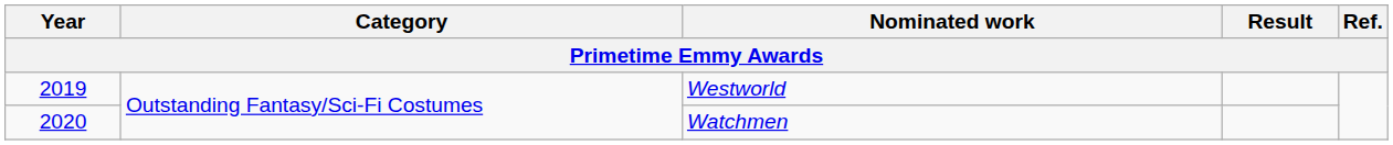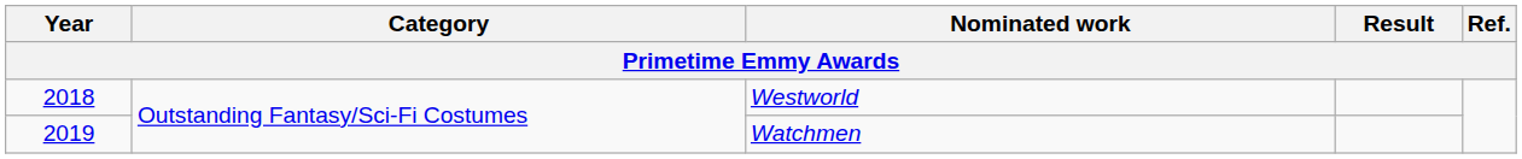 <table class=wikitable>
 <tr>
 <th scope="col" style="width:5em;">Year</th>
 <th scope="col" style="width:26em;">Category</th>
 <th scope="col" style="width:25em;">Nominated work</th>
 <th scope="col" style="width:5em;">Result</th>
 <th>Ref.</th>
 </tr>
 <tr>
 <th colspan="5"><a href='#'>Primetime Emmy Awards</a></th>
 </tr>
 <tr>
-<td style="text-align:center;"><a href='#'>2019</a></td>
+<td style="text-align:center;"><a href='#'>2018</a></td>
 <td rowspan="2"><a href='#'>Outstanding Fantasy/Sci-Fi Costumes</a></td>
 <td><em><a href='#'>Westworld</a></em> </td>
 <td></td>
 <td rowspan="2", style="text-align:center;"></td>
 </tr>
 <tr>
-<td style="text-align:center;"><a href='#'>2020</a></td>
+<td style="text-align:center;"><a href='#'>2019</a></td>
 <td><em><a href='#'>Watchmen</a></em> </td>
 <td></td>
 </tr>
 </table>
